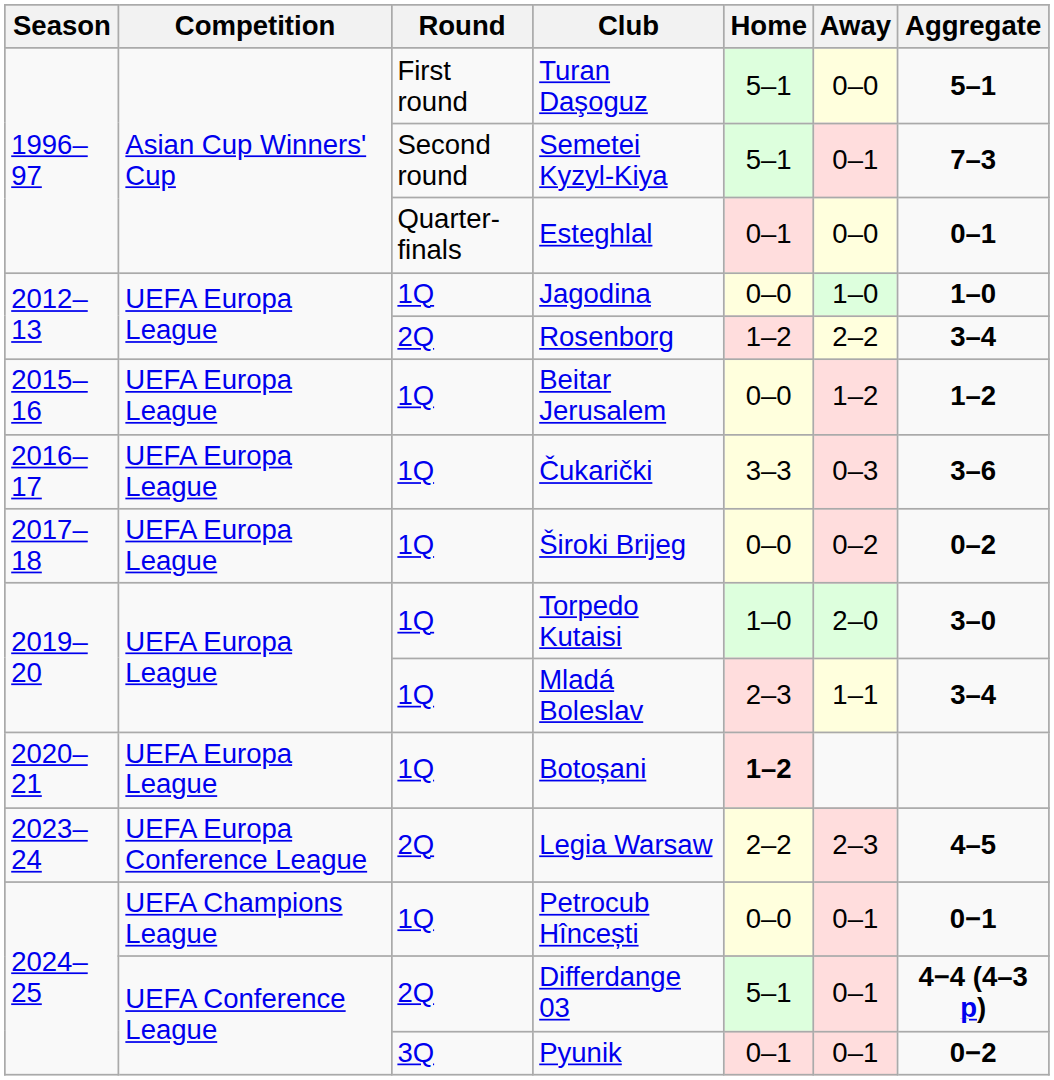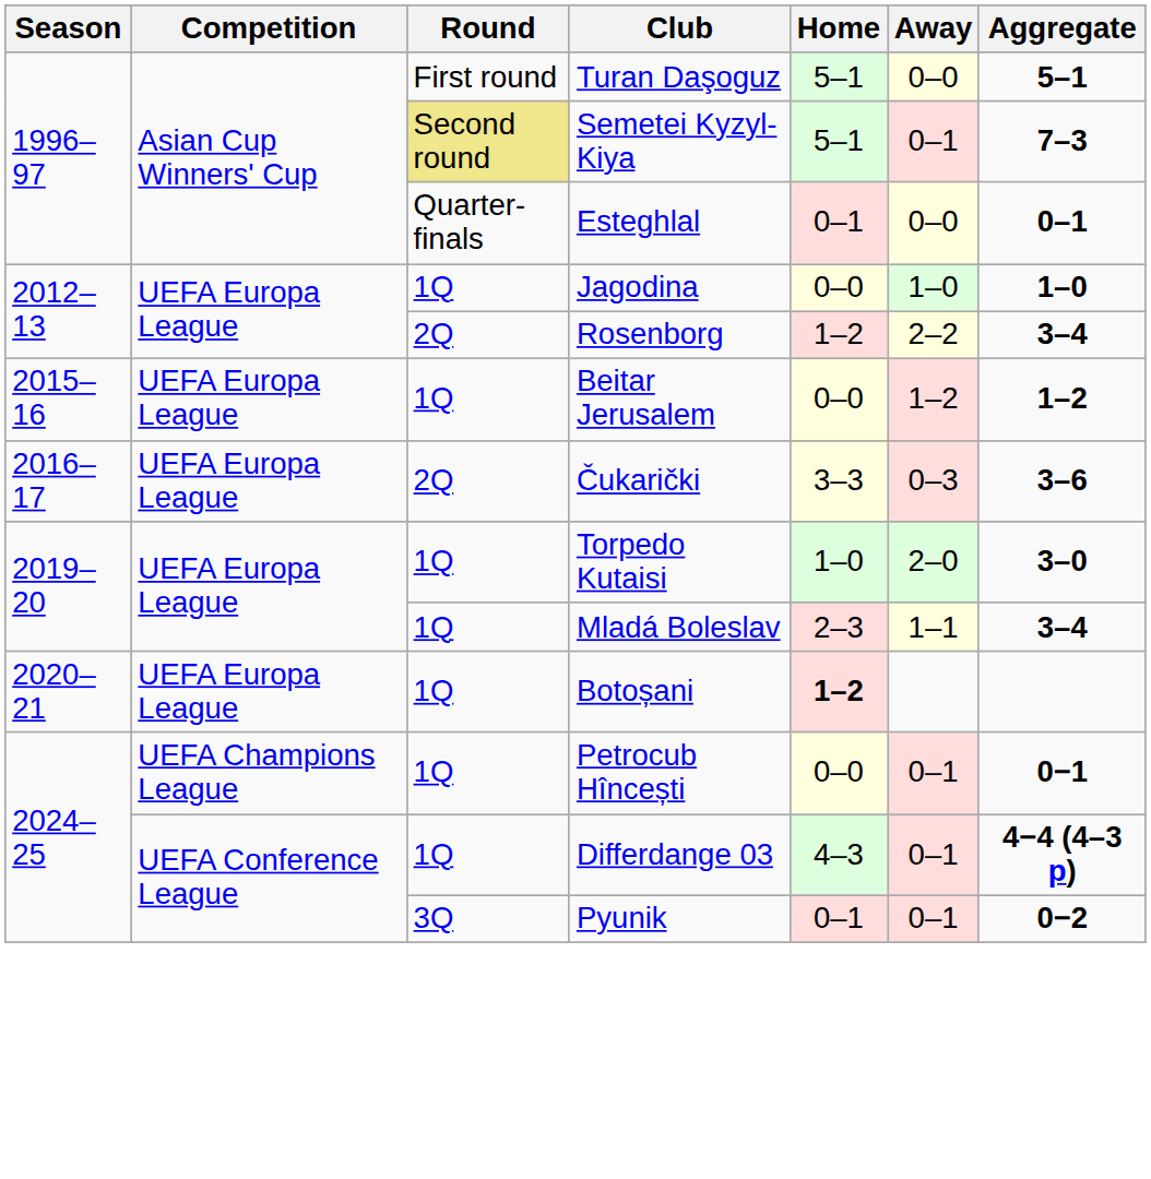 <table class="wikitable plainrowheaders">
 <tr bgcolor="#e4e4e4">
 <th style="border-bottom:1px solid #AAAAAA">Season</th>
 <th style="border-bottom:1px solid #AAAAAA">Competition</th>
 <th style="border-bottom:1px solid #AAAAAA">Round</th>
 <th style="border-bottom:1px solid #AAAAAA">Club</th>
 <th style="border-bottom:1px solid #AAAAAA" align="center">Home</th>
 <th style="border-bottom:1px solid #AAAAAA" align="center">Away</th>
 <th style="border-bottom:1px solid #AAAAAA" align="center">Aggregate</th>
 </tr>
 <tr>
 <td rowspan="3"><a href='#'>1996–97</a></td>
 <td rowspan="3"><a href='#'>Asian Cup Winners' Cup</a></td>
 <td>First round</td>
 <td>  <a href='#'>Turan Daşoguz</a></td>
 <td style="text-align:center; background:#dfd;">5–1</td>
 <td style="text-align:center; background:#ffd;">0–0</td>
 <td style="text-align:center;"><strong>5–1</strong></td>
 </tr>
 <tr>
-<td>Second round</td>
+<td style="background: khaki;">Second round</td>
 <td> <a href='#'>Semetei Kyzyl-Kiya</a></td>
 <td style="text-align:center; background:#dfd;">5–1</td>
 <td style="text-align:center; background:#fdd;">0–1</td>
 <td style="text-align:center;"><strong>7–3</strong></td>
 </tr>
 <tr>
 <td>Quarter-finals</td>
 <td> <a href='#'>Esteghlal</a></td>
 <td style="text-align:center; background:#fdd;">0–1</td>
 <td style="text-align:center; background:#ffd;">0–0</td>
 <td style="text-align:center;"><strong>0–1</strong></td>
 </tr>
 <tr>
 <td rowspan="2"><a href='#'>2012–13</a></td>
 <td rowspan="2"><a href='#'>UEFA Europa League</a></td>
 <td><a href='#'>1Q</a></td>
 <td>  <a href='#'>Jagodina</a></td>
 <td style="text-align:center; background:#ffd;">0–0</td>
 <td style="text-align:center; background:#dfd;">1–0</td>
 <td style="text-align:center;"><strong>1–0</strong></td>
 </tr>
 <tr>
 <td><a href='#'>2Q</a></td>
 <td> <a href='#'>Rosenborg</a></td>
 <td style="text-align:center; background:#fdd;">1–2</td>
 <td style="text-align:center; background:#ffd;">2–2</td>
 <td style="text-align:center;"><strong>3–4</strong></td>
 </tr>
 <tr>
 <td><a href='#'>2015–16</a></td>
 <td><a href='#'>UEFA Europa League</a></td>
 <td><a href='#'>1Q</a></td>
 <td> <a href='#'>Beitar Jerusalem</a></td>
 <td style="text-align:center; background:#ffd;">0–0</td>
 <td style="text-align:center; background:#fdd;">1–2</td>
 <td style="text-align:center;"><strong>1–2</strong></td>
 </tr>
 <tr>
 <td><a href='#'>2016–17</a></td>
 <td><a href='#'>UEFA Europa League</a></td>
-<td><a href='#'>1Q</a></td>
+<td><a href='#'>2Q</a></td>
 <td> <a href='#'>Čukarički</a></td>
 <td style="text-align:center; background:#ffd;">3–3</td>
 <td style="text-align:center; background:#fdd;">0–3</td>
 <td style="text-align:center;"><strong>3–6</strong></td>
-</tr>
-<tr>
-<td><a href='#'>2017–18</a></td>
-<td><a href='#'>UEFA Europa League</a></td>
-<td><a href='#'>1Q</a></td>
-<td> <a href='#'>Široki Brijeg</a></td>
-<td style="text-align:center; background:#ffd;">0–0</td>
-<td style="text-align:center; background:#fdd;">0–2</td>
-<td style="text-align:center;"><strong>0–2</strong></td>
 </tr>
 <tr>
 <td rowspan="2"><a href='#'>2019–20</a></td>
 <td rowspan="2"><a href='#'>UEFA Europa League</a></td>
 <td><a href='#'>1Q</a></td>
 <td> <a href='#'>Torpedo Kutaisi</a></td>
 <td style="text-align:center; background:#dfd;">1–0</td>
 <td style="text-align:center; background:#dfd;">2–0</td>
 <td style="text-align:center;"><strong>3–0</strong></td>
 </tr>
 <tr>
 <td><a href='#'>1Q</a></td>
 <td> <a href='#'>Mladá Boleslav</a></td>
 <td style="text-align:center; background:#fdd;">2–3</td>
 <td style="text-align:center; background:#ffd;">1–1</td>
 <td style="text-align:center;"><strong>3–4</strong></td>
 </tr>
 <tr>
 <td><a href='#'>2020–21</a></td>
 <td><a href='#'>UEFA Europa League</a></td>
 <td><a href='#'>1Q</a></td>
 <td> <a href='#'>Botoșani</a></td>
 <td style="text-align:center; background:#fdd;"><strong>1–2</strong></td>
 <td></td>
 <td></td>
 </tr>
 <tr>
-<td><a href='#'>2023–24</a></td>
-<td><a href='#'>UEFA Europa Conference League</a></td>
-<td><a href='#'>2Q</a></td>
-<td> <a href='#'>Legia Warsaw</a></td>
-<td style="text-align:center; background:#ffd;">2–2</td>
-<td style="text-align:center; background:#fdd;">2–3</td>
-<td style="text-align:center;"><strong>4–5</strong></td>
-</tr>
-<tr>
 <td rowspan="3"><a href='#'>2024–25</a></td>
 <td><a href='#'>UEFA Champions League</a></td>
 <td><a href='#'>1Q</a></td>
 <td> <a href='#'>Petrocub Hîncești</a></td>
 <td style="text-align:center; background:#ffd;">0–0</td>
 <td style="text-align:center; background:#fdd;">0–1</td>
 <td style="text-align:center;"><strong>0−1</strong></td>
 </tr>
 <tr>
 <td rowspan="2"><a href='#'>UEFA Conference League</a></td>
-<td><a href='#'>2Q</a></td>
+<td><a href='#'>1Q</a></td>
 <td> <a href='#'>Differdange 03</a></td>
-<td style="text-align:center; background:#dfd;">5–1</td>
+<td style="text-align:center; background:#dfd;">4–3</td>
 <td style="text-align:center; background:#fdd;">0–1</td>
 <td style="text-align:center;"><strong>4−4 (4–3 <a href='#'>p</a>)</strong></td>
 </tr>
 <tr>
 <td><a href='#'>3Q</a></td>
 <td> <a href='#'>Pyunik</a></td>
 <td style="text-align:center; background:#fdd;">0–1</td>
 <td style="text-align:center; background:#fdd;">0–1</td>
 <td style="text-align:center;"><strong>0−2</strong></td>
 </tr>
 </table>
